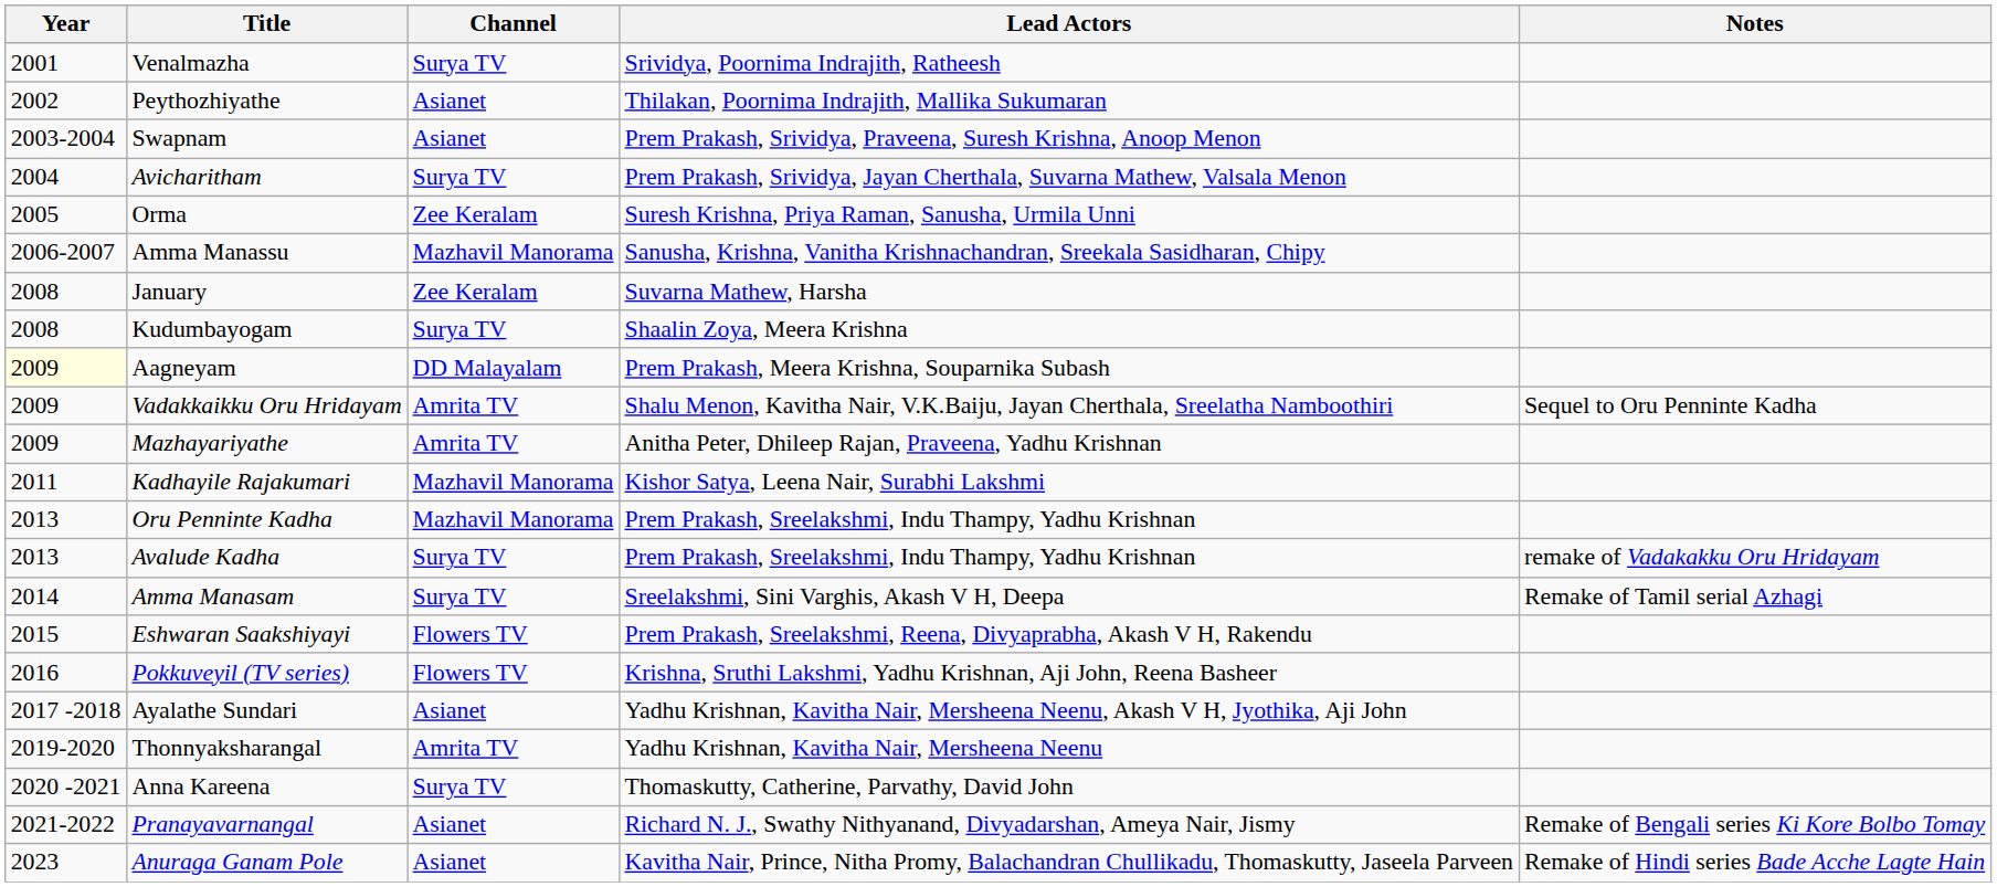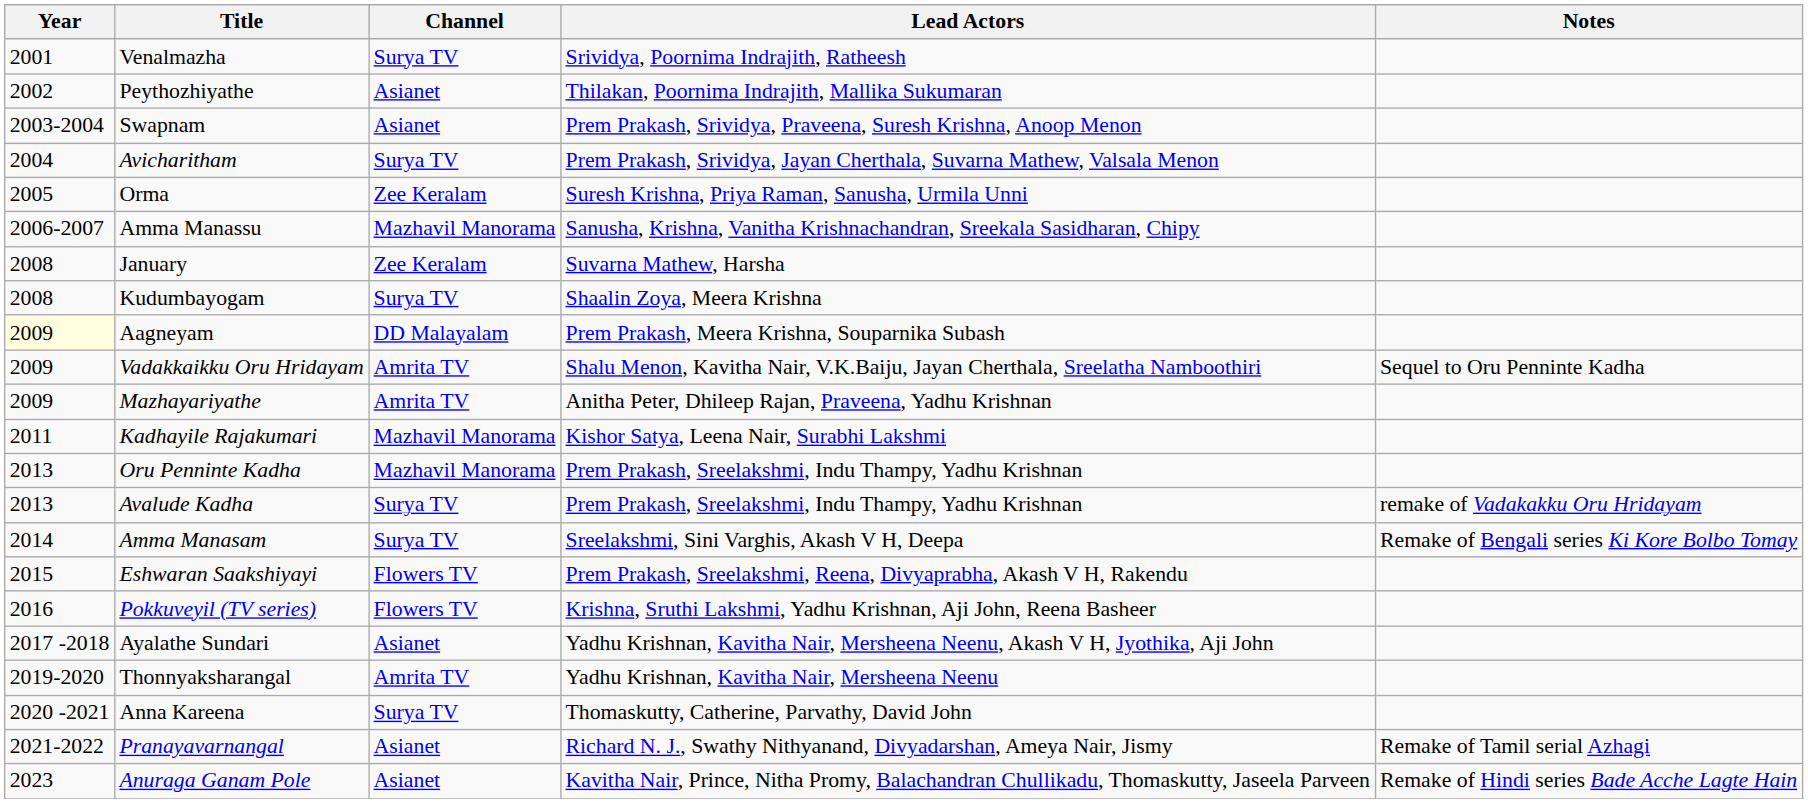 <table class="wikitable">
 <tr style="background:#ccc; text-align:center;">
 <th>Year</th>
 <th>Title</th>
 <th>Channel</th>
 <th>Lead Actors</th>
 <th>Notes</th>
 </tr>
 <tr>
 <td>2001</td>
 <td>Venalmazha</td>
 <td><a href='#'>Surya TV</a></td>
 <td><a href='#'>Srividya</a>, <a href='#'>Poornima Indrajith</a>, <a href='#'>Ratheesh</a></td>
 <td></td>
 </tr>
 <tr>
 <td>2002</td>
 <td>Peythozhiyathe</td>
 <td><a href='#'>Asianet</a></td>
 <td><a href='#'>Thilakan</a>, <a href='#'>Poornima Indrajith</a>, <a href='#'>Mallika Sukumaran</a></td>
 <td></td>
 </tr>
 <tr>
 <td>2003-2004</td>
 <td>Swapnam</td>
 <td><a href='#'>Asianet</a></td>
 <td><a href='#'>Prem Prakash</a>, <a href='#'>Srividya</a>, <a href='#'>Praveena</a>, <a href='#'>Suresh Krishna</a>, <a href='#'>Anoop Menon</a></td>
 <td></td>
 </tr>
 <tr>
 <td>2004</td>
 <td><em>Avicharitham</em></td>
 <td><a href='#'>Surya TV</a></td>
 <td><a href='#'>Prem Prakash</a>, <a href='#'>Srividya</a>, <a href='#'>Jayan Cherthala</a>, <a href='#'>Suvarna Mathew</a>, <a href='#'>Valsala Menon</a></td>
 <td></td>
 </tr>
 <tr>
 <td>2005</td>
 <td>Orma</td>
 <td><a href='#'>Zee Keralam</a></td>
 <td><a href='#'>Suresh Krishna</a>, <a href='#'>Priya Raman</a>, <a href='#'>Sanusha</a>, <a href='#'>Urmila Unni</a></td>
 <td></td>
 </tr>
 <tr>
 <td>2006-2007</td>
 <td>Amma Manassu</td>
 <td><a href='#'>Mazhavil Manorama</a></td>
 <td><a href='#'>Sanusha</a>, <a href='#'>Krishna</a>, <a href='#'>Vanitha Krishnachandran</a>, <a href='#'>Sreekala Sasidharan</a>, <a href='#'>Chipy</a></td>
 <td></td>
 </tr>
 <tr>
 <td>2008</td>
 <td>January</td>
 <td><a href='#'>Zee Keralam</a></td>
 <td><a href='#'>Suvarna Mathew</a>, Harsha</td>
 <td></td>
 </tr>
 <tr>
 <td>2008</td>
 <td>Kudumbayogam</td>
 <td><a href='#'>Surya TV</a></td>
 <td><a href='#'>Shaalin Zoya</a>, Meera Krishna</td>
 <td></td>
 </tr>
 <tr>
 <td style="background: lightyellow;">2009</td>
 <td>Aagneyam</td>
 <td><a href='#'>DD Malayalam</a></td>
 <td><a href='#'>Prem Prakash</a>, Meera Krishna, Souparnika Subash</td>
 <td></td>
 </tr>
 <tr>
 <td>2009</td>
 <td><em>Vadakkaikku Oru Hridayam</em></td>
 <td><a href='#'>Amrita TV</a></td>
 <td><a href='#'>Shalu Menon</a>, Kavitha Nair, V.K.Baiju, Jayan Cherthala, <a href='#'>Sreelatha Namboothiri</a></td>
 <td>Sequel to Oru Penninte Kadha</td>
 </tr>
 <tr>
 <td>2009</td>
 <td><em>Mazhayariyathe</em></td>
 <td><a href='#'>Amrita TV</a></td>
 <td>Anitha Peter, Dhileep Rajan, <a href='#'>Praveena</a>, Yadhu Krishnan</td>
 <td></td>
 </tr>
 <tr>
 <td>2011</td>
 <td><em>Kadhayile Rajakumari</em></td>
 <td><a href='#'>Mazhavil Manorama</a></td>
 <td><a href='#'>Kishor Satya</a>, Leena Nair, <a href='#'>Surabhi Lakshmi</a></td>
 <td></td>
 </tr>
 <tr>
 <td>2013</td>
 <td><em>Oru Penninte Kadha</em></td>
 <td><a href='#'>Mazhavil Manorama</a></td>
 <td><a href='#'>Prem Prakash</a>, <a href='#'>Sreelakshmi</a>, Indu Thampy, Yadhu Krishnan</td>
 <td></td>
 </tr>
 <tr>
 <td>2013</td>
 <td><em>Avalude Kadha</em></td>
 <td><a href='#'>Surya TV</a></td>
 <td><a href='#'>Prem Prakash</a>, <a href='#'>Sreelakshmi</a>, Indu Thampy, Yadhu Krishnan</td>
 <td>remake of <em><a href='#'>Vadakakku Oru Hridayam</a></em></td>
 </tr>
 <tr>
 <td>2014</td>
 <td><em>Amma Manasam</em></td>
 <td><a href='#'>Surya TV</a></td>
 <td><a href='#'>Sreelakshmi</a>, Sini Varghis, Akash V H, Deepa</td>
-<td>Remake of Tamil serial <a href='#'>Azhagi</a></td>
+<td>Remake of <a href='#'>Bengali</a> series <em><a href='#'>Ki Kore Bolbo Tomay</a></em></td>
 </tr>
 <tr>
 <td>2015</td>
 <td><em>Eshwaran Saakshiyayi</em></td>
 <td><a href='#'>Flowers TV</a></td>
 <td><a href='#'>Prem Prakash</a>, <a href='#'>Sreelakshmi</a>, <a href='#'>Reena</a>, <a href='#'>Divyaprabha</a>, Akash V H, Rakendu</td>
 <td></td>
 </tr>
 <tr>
 <td>2016</td>
 <td><em><a href='#'>Pokkuveyil (TV series)</a></em></td>
 <td><a href='#'>Flowers TV</a></td>
 <td><a href='#'>Krishna</a>, <a href='#'>Sruthi Lakshmi</a>, Yadhu Krishnan, Aji John, Reena Basheer</td>
 <td></td>
 </tr>
 <tr>
 <td>2017 -2018</td>
 <td>Ayalathe Sundari</td>
 <td><a href='#'>Asianet</a></td>
 <td>Yadhu Krishnan, <a href='#'>Kavitha Nair</a>, <a href='#'>Mersheena Neenu</a>, Akash V H, <a href='#'>Jyothika</a>, Aji John</td>
 <td></td>
 </tr>
 <tr>
 <td>2019-2020</td>
 <td>Thonnyaksharangal</td>
 <td><a href='#'>Amrita TV</a></td>
 <td>Yadhu Krishnan, <a href='#'>Kavitha Nair</a>, <a href='#'>Mersheena Neenu</a></td>
 <td></td>
 </tr>
 <tr>
 <td>2020 -2021</td>
 <td>Anna Kareena</td>
 <td><a href='#'>Surya TV</a></td>
 <td>Thomaskutty, Catherine, Parvathy, David John</td>
 <td></td>
 </tr>
 <tr>
 <td>2021-2022</td>
 <td><em><a href='#'>Pranayavarnangal</a></em></td>
 <td><a href='#'>Asianet</a></td>
 <td><a href='#'>Richard N. J.</a>, Swathy Nithyanand, <a href='#'>Divyadarshan</a>, Ameya Nair, Jismy</td>
-<td>Remake of <a href='#'>Bengali</a> series <em><a href='#'>Ki Kore Bolbo Tomay</a></em></td>
+<td>Remake of Tamil serial <a href='#'>Azhagi</a></td>
 </tr>
 <tr>
 <td>2023</td>
 <td><em><a href='#'>Anuraga Ganam Pole</a></em></td>
 <td><a href='#'>Asianet</a></td>
 <td><a href='#'>Kavitha Nair</a>, Prince, Nitha Promy, <a href='#'>Balachandran Chullikadu</a>, Thomaskutty, Jaseela Parveen</td>
 <td>Remake of <a href='#'>Hindi</a> series <em><a href='#'>Bade Acche Lagte Hain</a></em></td>
 </tr>
 </table>
